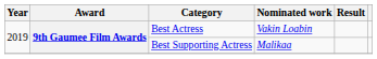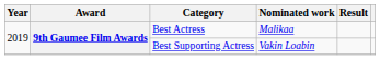 <table class="wikitable plainrowheaders sortable">
 <tr>
 <th scope="col">Year</th>
 <th scope="col">Award</th>
 <th scope="col">Category</th>
 <th scope="col">Nominated work</th>
 <th scope="col">Result</th>
 <th scope="col" class="unsortable"></th>
 </tr>
 <tr>
 <td rowspan="2">2019</td>
 <th scope="row" rowspan="2"><a href='#'>9th Gaumee Film Awards</a></th>
 <td><a href='#'>Best Actress</a></td>
-<td><em><a href='#'>Vakin Loabin</a></em></td>
+<td><em><a href='#'>Malikaa</a></em></td>
 <td></td>
 <td style="text-align:center;"></td>
 </tr>
 <tr>
 <td><a href='#'>Best Supporting Actress</a></td>
-<td><em><a href='#'>Malikaa</a></em></td>
+<td><em><a href='#'>Vakin Loabin</a></em></td>
 <td></td>
 <td style="text-align:center;"></td>
 </tr>
 <tr>
 </tr>
 </table>
